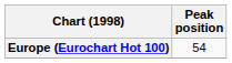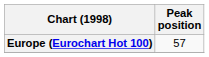 <table class="wikitable sortable plainrowheaders" style="text-align:center">
 <tr>
 <th>Chart (1998)</th>
 <th>Peak<br>position</th>
 </tr>
 <tr>
 <th scope="row">Europe (<a href='#'>Eurochart Hot 100</a>)</th>
-<td>54</td>
+<td>57</td>
 </tr>
 <tr>
 </tr>
 <tr>
 </tr>
 </table>
